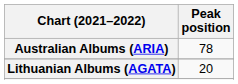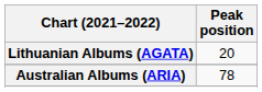 <table class="wikitable sortable plainrowheaders" style="text-align:center">
 <tr>
 <th scope="col">Chart (2021–2022)</th>
 <th scope="col">Peak<br>position</th>
 </tr>
 <tr>
-<th scope="row">Australian Albums (<a href='#'>ARIA</a>)</th>
-<td>78</td>
+<th scope="row">Lithuanian Albums (<a href='#'>AGATA</a>)</th>
+<td>20</td>
 </tr>
 <tr>
 </tr>
 <tr>
 </tr>
 <tr>
-<th scope="row">Lithuanian Albums (<a href='#'>AGATA</a>)</th>
-<td>20</td>
+<th scope="row">Australian Albums (<a href='#'>ARIA</a>)</th>
+<td>78</td>
 </tr>
 <tr>
 </tr>
 <tr>
 </tr>
 <tr>
 </tr>
 <tr>
 </tr>
 <tr>
 </tr>
 </table>
